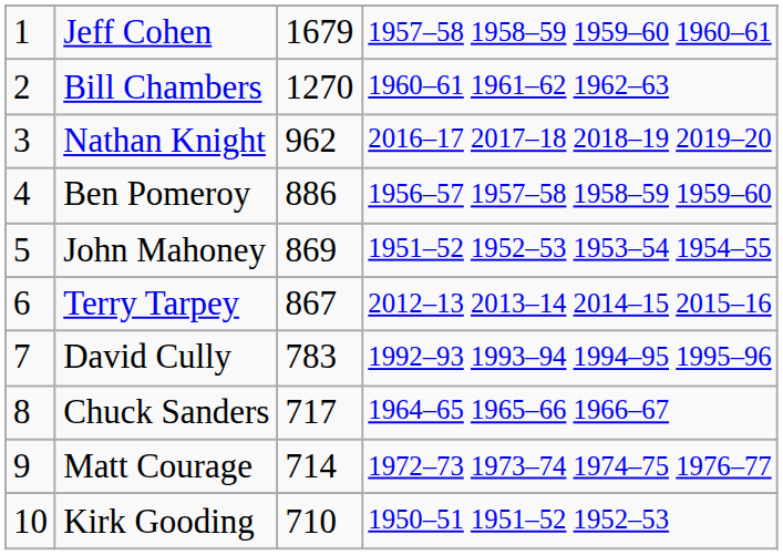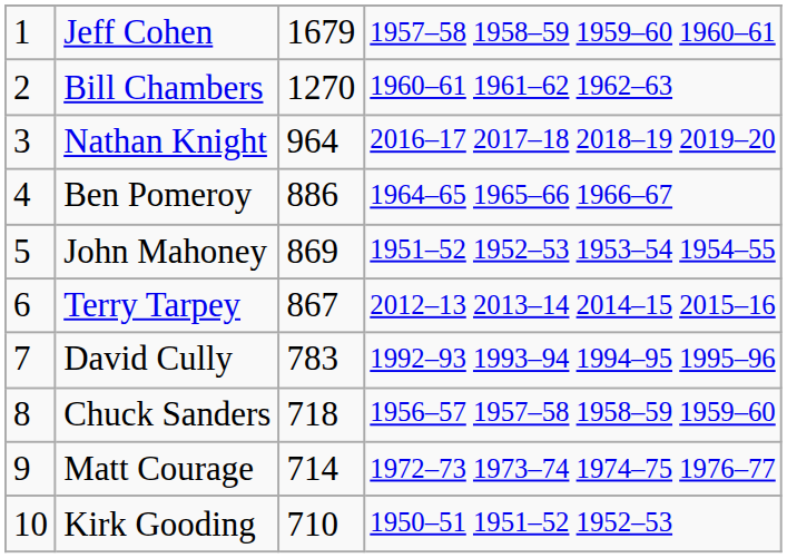 <table class="wikitable">
 <tr>
 </tr>
 <tr>
 <td>1</td>
 <td><a href='#'>Jeff Cohen</a></td>
 <td>1679</td>
 <td style="font-size:80%;"><a href='#'>1957–58</a> <a href='#'>1958–59</a> <a href='#'>1959–60</a> <a href='#'>1960–61</a></td>
 </tr>
 <tr>
 <td>2</td>
 <td><a href='#'>Bill Chambers</a></td>
 <td>1270</td>
 <td style="font-size:80%;"><a href='#'>1960–61</a> <a href='#'>1961–62</a> <a href='#'>1962–63</a></td>
 </tr>
 <tr>
 <td>3</td>
 <td><a href='#'>Nathan Knight</a></td>
-<td>962</td>
+<td>964</td>
 <td style="font-size:80%;"><a href='#'>2016–17</a> <a href='#'>2017–18</a> <a href='#'>2018–19</a> <a href='#'>2019–20</a></td>
 </tr>
 <tr>
 <td>4</td>
 <td>Ben Pomeroy</td>
 <td>886</td>
-<td style="font-size:80%;"><a href='#'>1956–57</a> <a href='#'>1957–58</a> <a href='#'>1958–59</a> <a href='#'>1959–60</a></td>
+<td style="font-size:80%;"><a href='#'>1964–65</a> <a href='#'>1965–66</a> <a href='#'>1966–67</a></td>
 </tr>
 <tr>
 <td>5</td>
 <td>John Mahoney</td>
 <td>869</td>
 <td style="font-size:80%;"><a href='#'>1951–52</a> <a href='#'>1952–53</a> <a href='#'>1953–54</a> <a href='#'>1954–55</a></td>
 </tr>
 <tr>
 <td>6</td>
 <td><a href='#'>Terry Tarpey</a></td>
 <td>867</td>
 <td style="font-size:80%;"><a href='#'>2012–13</a> <a href='#'>2013–14</a> <a href='#'>2014–15</a> <a href='#'>2015–16</a></td>
 </tr>
 <tr>
 <td>7</td>
 <td>David Cully</td>
 <td>783</td>
 <td style="font-size:80%;"><a href='#'>1992–93</a> <a href='#'>1993–94</a> <a href='#'>1994–95</a> <a href='#'>1995–96</a></td>
 </tr>
 <tr>
 <td>8</td>
 <td>Chuck Sanders</td>
-<td>717</td>
-<td style="font-size:80%;"><a href='#'>1964–65</a> <a href='#'>1965–66</a> <a href='#'>1966–67</a></td>
+<td>718</td>
+<td style="font-size:80%;"><a href='#'>1956–57</a> <a href='#'>1957–58</a> <a href='#'>1958–59</a> <a href='#'>1959–60</a></td>
 </tr>
 <tr>
 <td>9</td>
 <td>Matt Courage</td>
 <td>714</td>
 <td style="font-size:80%;"><a href='#'>1972–73</a> <a href='#'>1973–74</a> <a href='#'>1974–75</a> <a href='#'>1976–77</a></td>
 </tr>
 <tr>
 <td>10</td>
 <td>Kirk Gooding</td>
 <td>710</td>
 <td style="font-size:80%;"><a href='#'>1950–51</a> <a href='#'>1951–52</a> <a href='#'>1952–53</a></td>
 </tr>
 </table>
